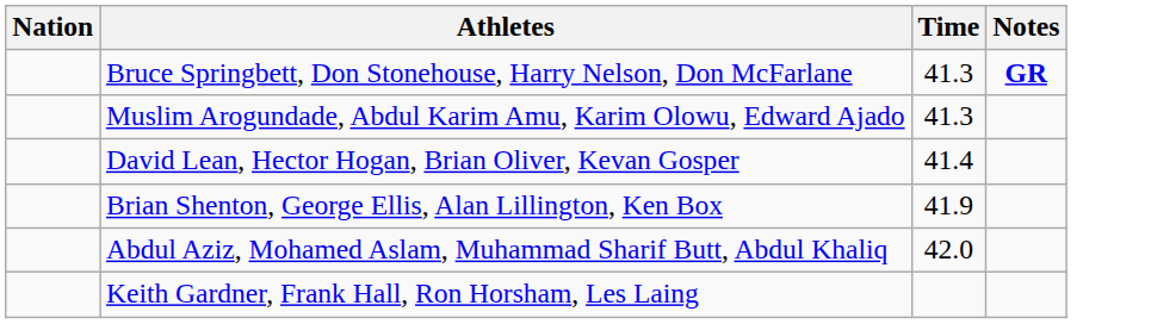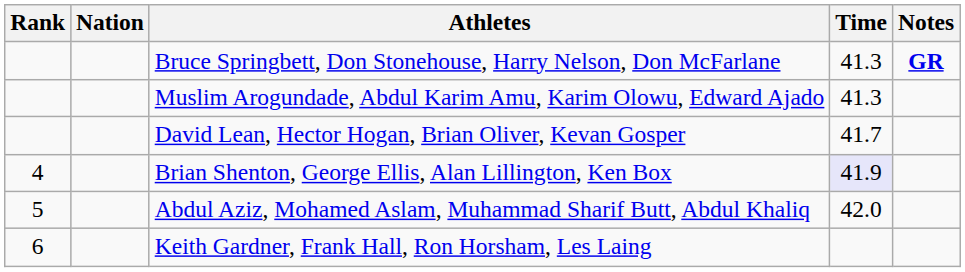 <table class="wikitable sortable" style="text-align:center">
 <tr>
+<th>Rank</th>
 <th>Nation</th>
 <th>Athletes</th>
 <th>Time</th>
 <th>Notes</th>
 </tr>
 <tr>
+<td></td>
 <td align=left></td>
 <td align=left><a href='#'>Bruce Springbett</a>, <a href='#'>Don Stonehouse</a>, <a href='#'>Harry Nelson</a>, <a href='#'>Don McFarlane</a></td>
 <td>41.3</td>
 <td><strong><a href='#'>GR</a></strong></td>
 </tr>
 <tr>
+<td></td>
 <td align=left></td>
 <td align=left><a href='#'>Muslim Arogundade</a>, <a href='#'>Abdul Karim Amu</a>, <a href='#'>Karim Olowu</a>, <a href='#'>Edward Ajado</a></td>
 <td>41.3</td>
 <td></td>
 </tr>
 <tr>
+<td></td>
 <td align=left></td>
 <td align=left><a href='#'>David Lean</a>, <a href='#'>Hector Hogan</a>, <a href='#'>Brian Oliver</a>, <a href='#'>Kevan Gosper</a></td>
-<td>41.4</td>
+<td>41.7</td>
 <td></td>
 </tr>
 <tr>
+<td>4</td>
 <td align=left></td>
 <td align=left><a href='#'>Brian Shenton</a>, <a href='#'>George Ellis</a>, <a href='#'>Alan Lillington</a>, <a href='#'>Ken Box</a></td>
-<td>41.9</td>
+<td style="background: lavender;">41.9</td>
 <td></td>
 </tr>
 <tr>
+<td>5</td>
 <td align=left></td>
 <td align=left><a href='#'>Abdul Aziz</a>, <a href='#'>Mohamed Aslam</a>, <a href='#'>Muhammad Sharif Butt</a>, <a href='#'>Abdul Khaliq</a></td>
 <td>42.0</td>
 <td></td>
 </tr>
 <tr>
+<td>6</td>
 <td align=left></td>
 <td align=left><a href='#'>Keith Gardner</a>, <a href='#'>Frank Hall</a>, <a href='#'>Ron Horsham</a>, <a href='#'>Les Laing</a></td>
 <td></td>
 <td></td>
 </tr>
 </table>
